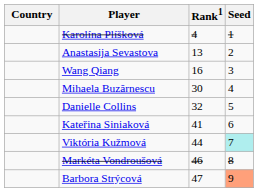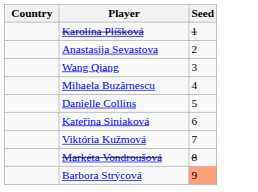 <table class="sortable wikitable">
 <tr>
 <th width="70">Country</th>
 <th width="175">Player</th>
-<th>Rank<sup>1</sup></th>
 <th>Seed</th>
 </tr>
 <tr>
 <td><s></s></td>
 <td><s><a href='#'>Karolína Plíšková</a></s></td>
-<td><s>4</s></td>
 <td><s>1</s></td>
 </tr>
 <tr>
 <td></td>
 <td><a href='#'>Anastasija Sevastova</a></td>
-<td>13</td>
 <td>2</td>
 </tr>
 <tr>
 <td></td>
 <td><a href='#'>Wang Qiang</a></td>
-<td>16</td>
 <td>3</td>
 </tr>
 <tr>
 <td></td>
 <td><a href='#'>Mihaela Buzărnescu</a></td>
-<td>30</td>
 <td>4</td>
 </tr>
 <tr>
 <td></td>
 <td><a href='#'>Danielle Collins</a></td>
-<td>32</td>
 <td>5</td>
 </tr>
 <tr>
 <td></td>
 <td><a href='#'>Kateřina Siniaková</a></td>
-<td>41</td>
 <td>6</td>
 </tr>
 <tr>
 <td></td>
 <td><a href='#'>Viktória Kužmová</a></td>
-<td>44</td>
-<td style="background: paleturquoise;">7</td>
+<td>7</td>
 </tr>
 <tr>
 <td><s></s></td>
 <td><s><a href='#'>Markéta Vondroušová</a></s></td>
-<td><s>46</s></td>
 <td><s>8</s></td>
 </tr>
 <tr>
 <td></td>
 <td><a href='#'>Barbora Strýcová</a></td>
-<td>47</td>
 <td style="background: lightsalmon;">9</td>
 </tr>
 </table>
